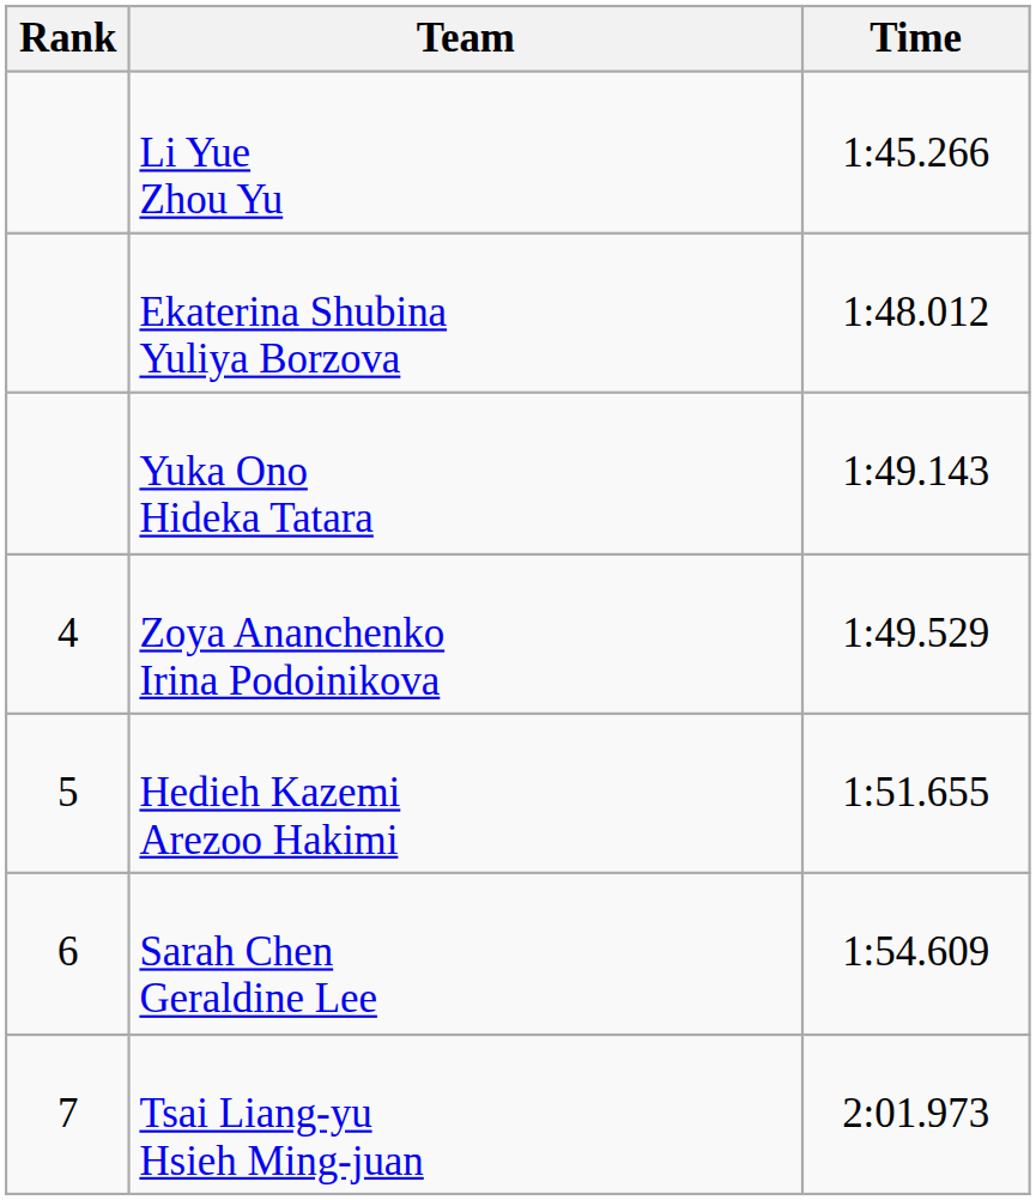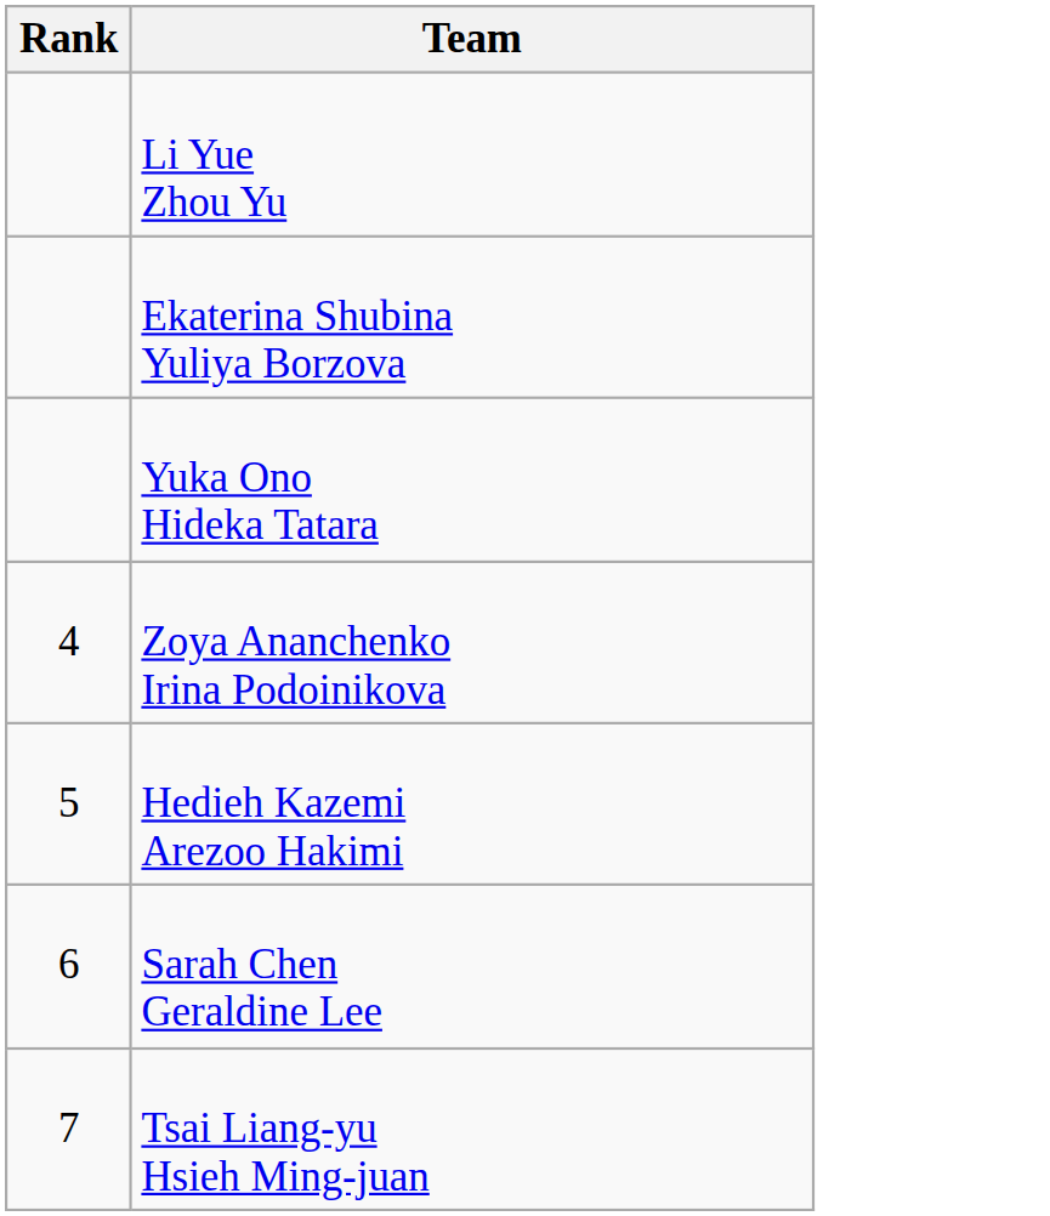 <table class=wikitable style="text-align:center">
 <tr>
 <th width=40>Rank</th>
 <th width=250>Team</th>
-<th width=80>Time</th>
 </tr>
 <tr>
 <td></td>
 <td align=left><br><a href='#'>Li Yue</a><br><a href='#'>Zhou Yu</a></td>
-<td>1:45.266</td>
 </tr>
 <tr>
 <td></td>
 <td align=left><br><a href='#'>Ekaterina Shubina</a><br><a href='#'>Yuliya Borzova</a></td>
-<td>1:48.012</td>
 </tr>
 <tr>
 <td></td>
 <td align=left><br><a href='#'>Yuka Ono</a><br><a href='#'>Hideka Tatara</a></td>
-<td>1:49.143</td>
 </tr>
 <tr>
 <td>4</td>
 <td align=left><br><a href='#'>Zoya Ananchenko</a><br><a href='#'>Irina Podoinikova</a></td>
-<td>1:49.529</td>
 </tr>
 <tr>
 <td>5</td>
 <td align=left><br><a href='#'>Hedieh Kazemi</a><br><a href='#'>Arezoo Hakimi</a></td>
-<td>1:51.655</td>
 </tr>
 <tr>
 <td>6</td>
 <td align=left><br><a href='#'>Sarah Chen</a><br><a href='#'>Geraldine Lee</a></td>
-<td>1:54.609</td>
 </tr>
 <tr>
 <td>7</td>
 <td align=left><br><a href='#'>Tsai Liang-yu</a><br><a href='#'>Hsieh Ming-juan</a></td>
-<td>2:01.973</td>
 </tr>
 </table>
